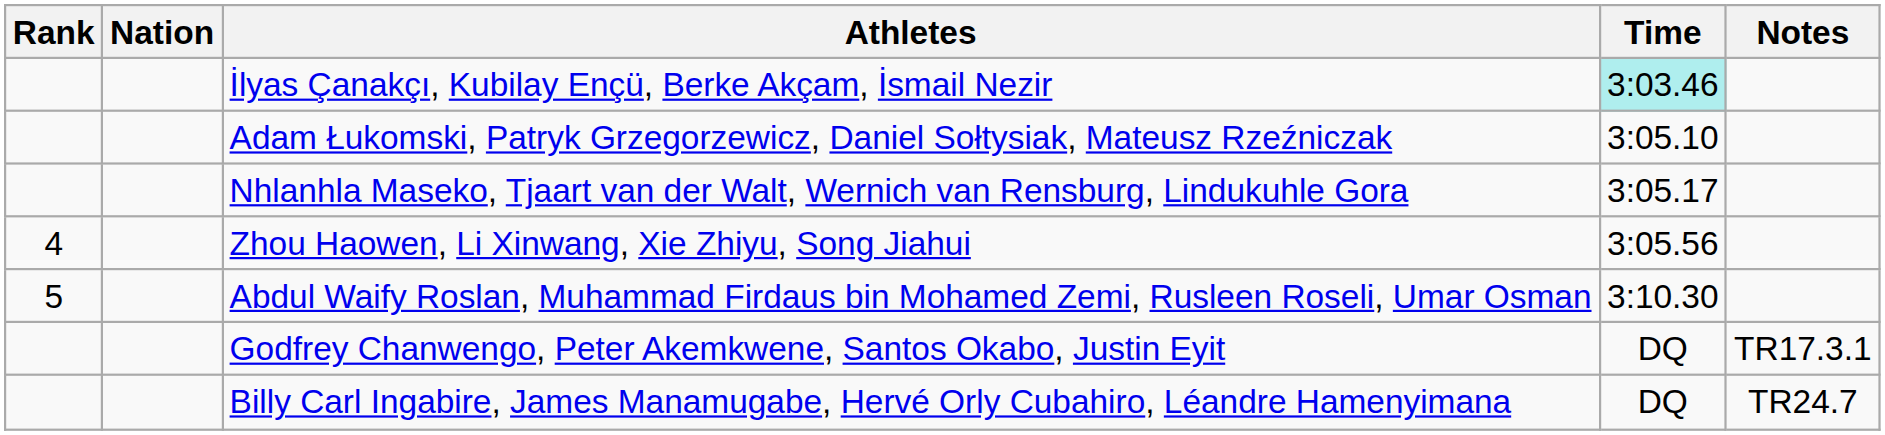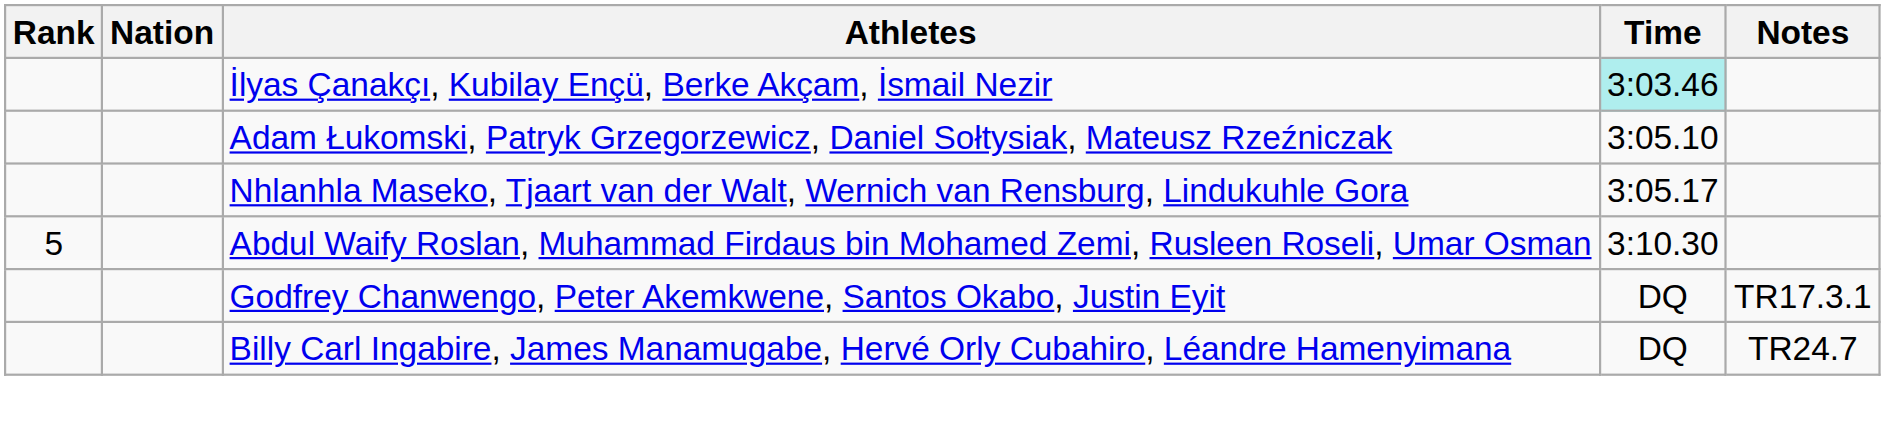 <table class="wikitable sortable" style="text-align:center;font-size:95%">
 <tr>
 <th>Rank</th>
 <th>Nation</th>
 <th>Athletes</th>
 <th>Time</th>
 <th>Notes</th>
 </tr>
 <tr>
 <td></td>
 <td align=left></td>
 <td align=left><a href='#'>İlyas Çanakçı</a>, <a href='#'>Kubilay Ençü</a>, <a href='#'>Berke Akçam</a>, <a href='#'>İsmail Nezir</a></td>
 <td style="background: paleturquoise;">3:03.46</td>
 <td></td>
 </tr>
 <tr>
 <td></td>
 <td align=left></td>
 <td align=left><a href='#'>Adam Łukomski</a>, <a href='#'>Patryk Grzegorzewicz</a>, <a href='#'>Daniel Sołtysiak</a>, <a href='#'>Mateusz Rzeźniczak</a></td>
 <td>3:05.10</td>
 <td></td>
 </tr>
 <tr>
 <td></td>
 <td align=left></td>
 <td align=left><a href='#'>Nhlanhla Maseko</a>, <a href='#'>Tjaart van der Walt</a>, <a href='#'>Wernich van Rensburg</a>, <a href='#'>Lindukuhle Gora</a></td>
 <td>3:05.17</td>
 <td></td>
 </tr>
 <tr>
-<td>4</td>
-<td align=left></td>
-<td align=left><a href='#'>Zhou Haowen</a>, <a href='#'>Li Xinwang</a>, <a href='#'>Xie Zhiyu</a>, <a href='#'>Song Jiahui</a></td>
-<td>3:05.56</td>
-<td></td>
-</tr>
-<tr>
 <td>5</td>
 <td align=left></td>
 <td align=left><a href='#'>Abdul Waify Roslan</a>, <a href='#'>Muhammad Firdaus bin Mohamed Zemi</a>, <a href='#'>Rusleen Roseli</a>, <a href='#'>Umar Osman</a></td>
 <td>3:10.30</td>
 <td></td>
 </tr>
 <tr>
 <td></td>
 <td align=left></td>
 <td align=left><a href='#'>Godfrey Chanwengo</a>, <a href='#'>Peter Akemkwene</a>, <a href='#'>Santos Okabo</a>, <a href='#'>Justin Eyit</a></td>
 <td>DQ</td>
 <td>TR17.3.1</td>
 </tr>
 <tr>
 <td></td>
 <td align=left></td>
 <td align=left><a href='#'>Billy Carl Ingabire</a>, <a href='#'>James Manamugabe</a>, <a href='#'>Hervé Orly Cubahiro</a>, <a href='#'>Léandre Hamenyimana</a></td>
 <td>DQ</td>
 <td>TR24.7</td>
 </tr>
 </table>
